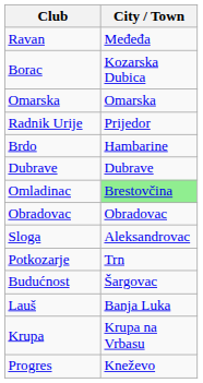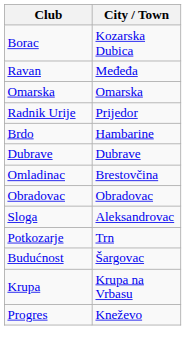 <table class="wikitable sortable">
 <tr>
 <th style="width:100px;">Club</th>
 <th style="width:100px;">City / Town</th>
 </tr>
 <tr>
+<td><a href='#'>Borac</a></td>
+<td><a href='#'>Kozarska Dubica</a></td>
+</tr>
+<tr>
 <td><a href='#'>Ravan</a></td>
 <td><a href='#'>Međeđa</a></td>
-</tr>
-<tr>
-<td><a href='#'>Borac</a></td>
-<td><a href='#'>Kozarska Dubica</a></td>
 </tr>
 <tr>
 <td><a href='#'>Omarska</a></td>
 <td><a href='#'>Omarska</a></td>
 </tr>
 <tr>
 <td><a href='#'>Radnik Urije</a></td>
 <td><a href='#'>Prijedor</a></td>
 </tr>
 <tr>
 <td><a href='#'>Brdo</a></td>
 <td><a href='#'>Hambarine</a></td>
 </tr>
 <tr>
 <td><a href='#'>Dubrave</a></td>
 <td><a href='#'>Dubrave</a></td>
 </tr>
 <tr>
 <td><a href='#'>Omladinac</a></td>
-<td style="background: lightgreen;"><a href='#'>Brestovčina</a></td>
+<td><a href='#'>Brestovčina</a></td>
 </tr>
 <tr>
 <td><a href='#'>Obradovac</a></td>
 <td><a href='#'>Obradovac</a></td>
 </tr>
 <tr>
 <td><a href='#'>Sloga</a></td>
 <td><a href='#'>Aleksandrovac</a></td>
 </tr>
 <tr>
 <td><a href='#'>Potkozarje</a></td>
 <td><a href='#'>Trn</a></td>
 </tr>
 <tr>
 <td><a href='#'>Budućnost</a></td>
 <td><a href='#'>Šargovac</a></td>
 </tr>
 <tr>
-<td><a href='#'>Lauš</a></td>
-<td><a href='#'>Banja Luka</a></td>
-</tr>
-<tr>
 <td><a href='#'>Krupa</a></td>
 <td><a href='#'>Krupa na Vrbasu</a></td>
 </tr>
 <tr>
 <td><a href='#'>Progres</a></td>
 <td><a href='#'>Kneževo</a></td>
 </tr>
 </table>
